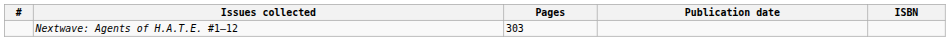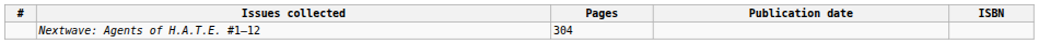 <table class="wikitable sortable" width=98%>
 <tr>
 <th class="unsortable">#</th>
 <th class="unsortable" width="50%">Issues collected</th>
 <th>Pages</th>
 <th>Publication date</th>
 <th class="unsortable">ISBN</th>
 </tr>
 <tr>
 <td></td>
 <td><em>Nextwave: Agents of H.A.T.E.</em> #1–12</td>
-<td>303</td>
+<td>304</td>
 <td></td>
 <td></td>
 </tr>
 </table>
